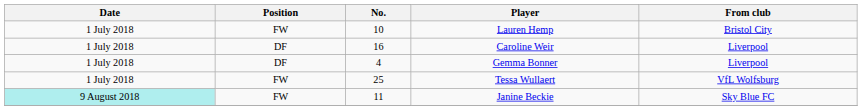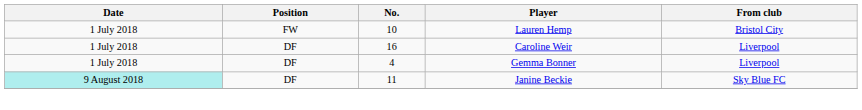 <table class="wikitable sortable" style="width:90%; text-align:center; font-size:85%; text-align:centre;">
 <tr>
 <th><strong>Date</strong></th>
 <th><strong>Position</strong></th>
 <th><strong>No.</strong></th>
 <th><strong>Player</strong></th>
 <th><strong>From club</strong></th>
 </tr>
 <tr>
 <td>1 July 2018</td>
 <td>FW</td>
 <td>10</td>
 <td> <a href='#'>Lauren Hemp</a></td>
 <td> <a href='#'>Bristol City</a></td>
 </tr>
 <tr>
 <td>1 July 2018</td>
 <td>DF</td>
 <td>16</td>
 <td> <a href='#'>Caroline Weir</a></td>
 <td> <a href='#'>Liverpool</a></td>
 </tr>
 <tr>
 <td>1 July 2018</td>
 <td>DF</td>
 <td>4</td>
 <td> <a href='#'>Gemma Bonner</a></td>
 <td> <a href='#'>Liverpool</a></td>
 </tr>
 <tr>
-<td>1 July 2018</td>
-<td>FW</td>
-<td>25</td>
-<td> <a href='#'>Tessa Wullaert</a></td>
-<td> <a href='#'>VfL Wolfsburg</a></td>
-</tr>
-<tr>
 <td style="background: paleturquoise;">9 August 2018</td>
-<td>FW</td>
+<td>DF</td>
 <td>11</td>
 <td> <a href='#'>Janine Beckie</a></td>
 <td> <a href='#'>Sky Blue FC</a></td>
 </tr>
 <tr>
 </tr>
 </table>
